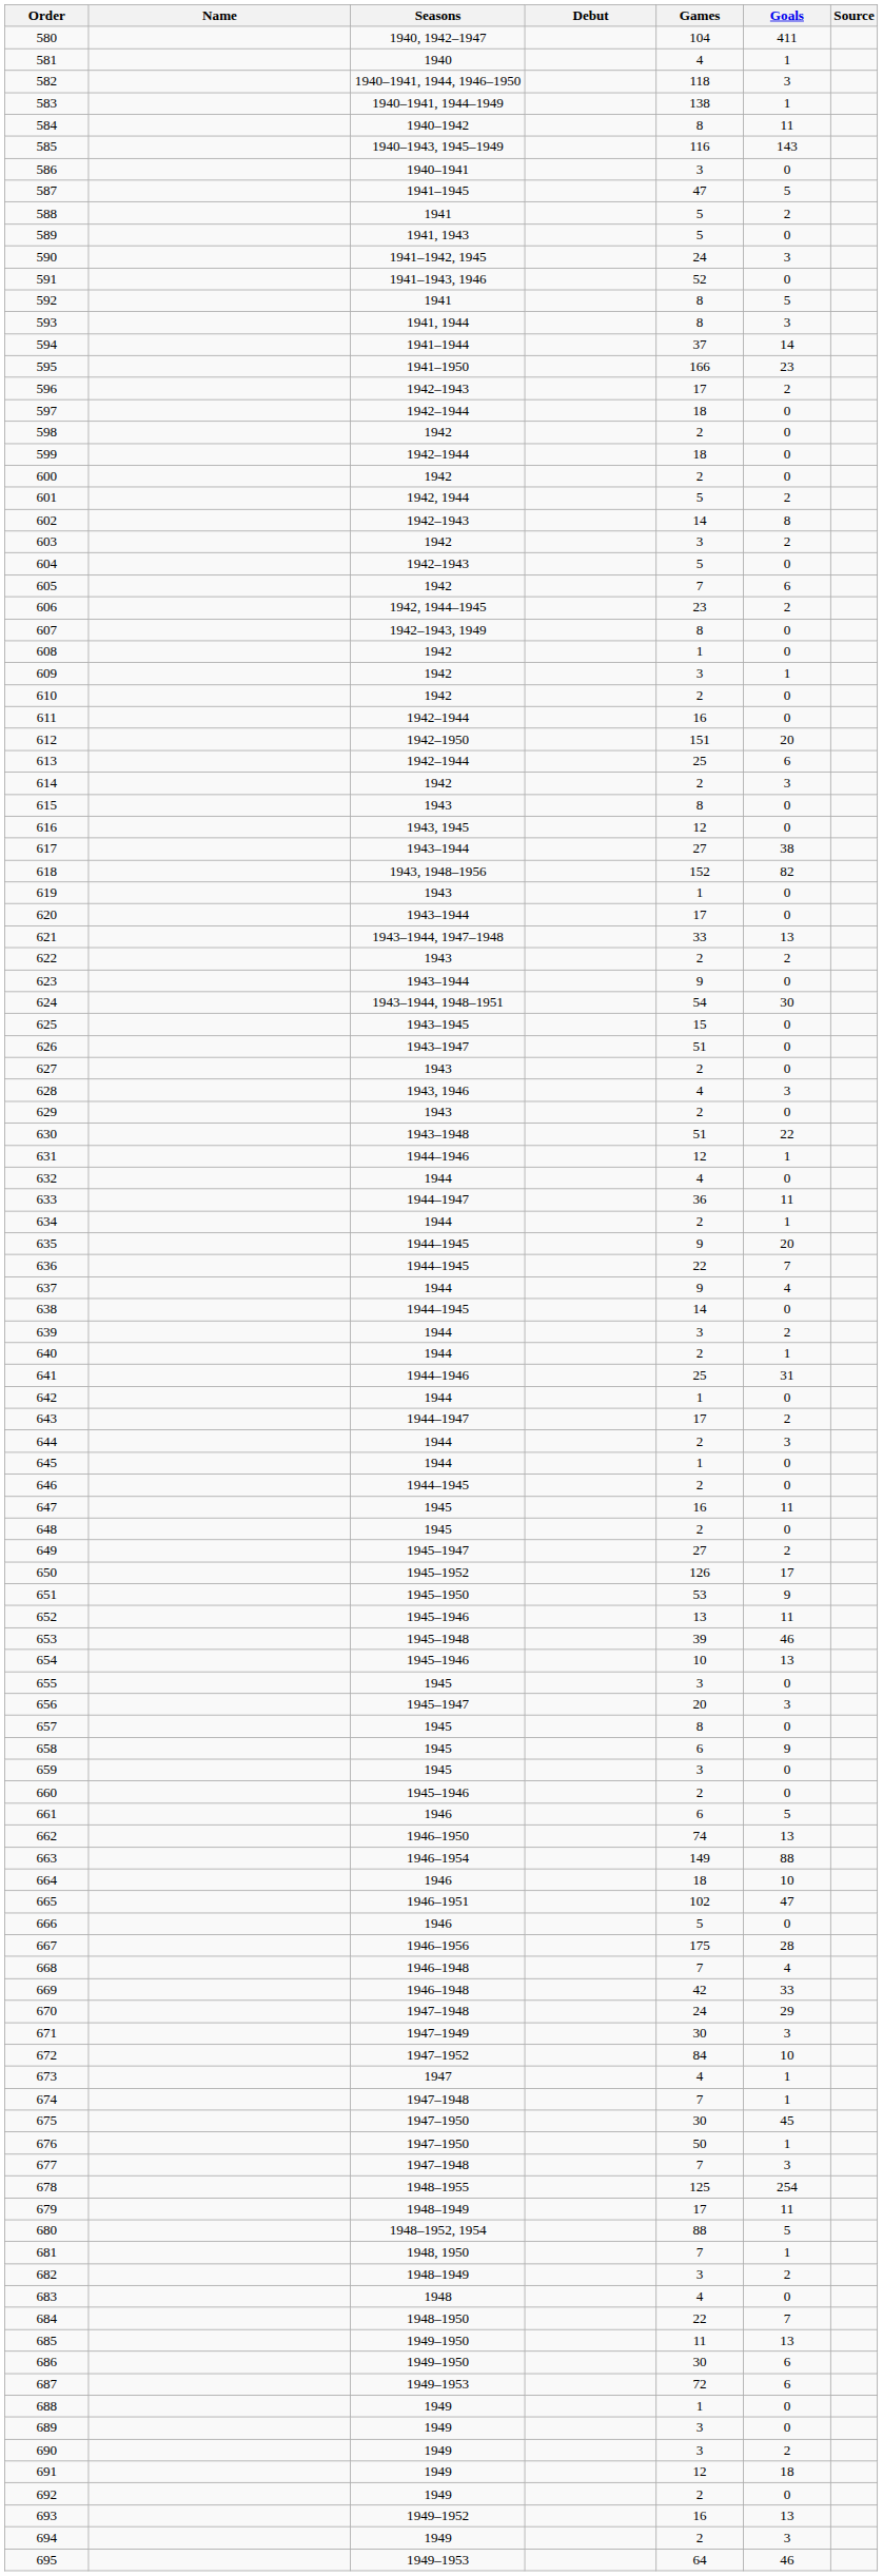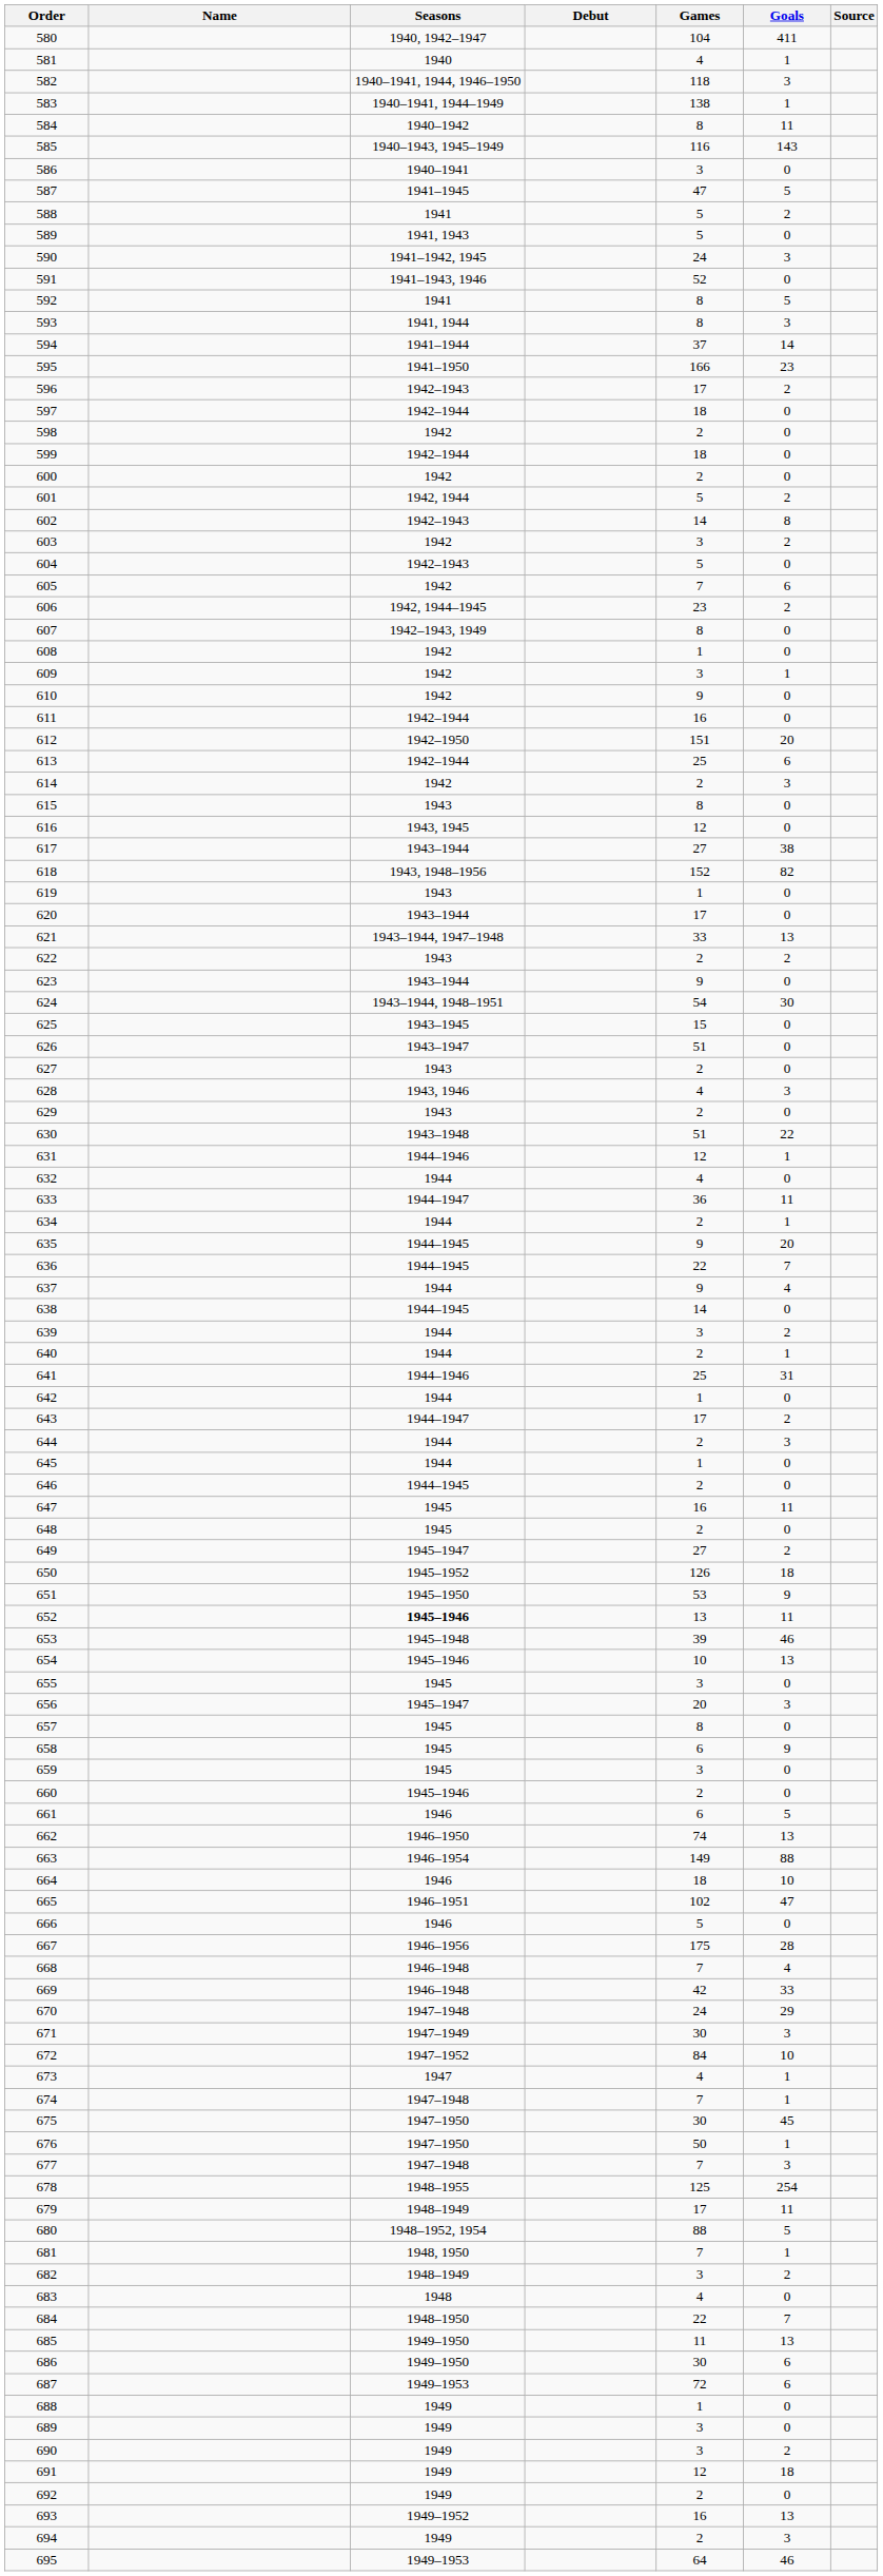 <table class="wikitable sortable" style="text-align:center; width:80%;">
 <tr>
 <th style="width=10%">Order</th>
 <th style="width:30%">Name</th>
 <th style="width:20%">Seasons</th>
 <th style="width:15%">Debut</th>
 <th style="width:10%">Games</th>
 <th style="width:10%"><a href='#'>Goals</a></th>
 <th class="unsortable" style="width:5%">Source</th>
 </tr>
 <tr>
 <td>580</td>
 <td align=left></td>
 <td>1940, 1942–1947</td>
 <td></td>
 <td>104</td>
 <td>411</td>
 <td></td>
 </tr>
 <tr>
 <td>581</td>
 <td align=left></td>
 <td>1940</td>
 <td></td>
 <td>4</td>
 <td>1</td>
 <td></td>
 </tr>
 <tr>
 <td>582</td>
 <td align=left></td>
 <td>1940–1941, 1944, 1946–1950</td>
 <td></td>
 <td>118</td>
 <td>3</td>
 <td></td>
 </tr>
 <tr>
 <td>583</td>
 <td align=left></td>
 <td>1940–1941, 1944–1949</td>
 <td></td>
 <td>138</td>
 <td>1</td>
 <td></td>
 </tr>
 <tr>
 <td>584</td>
 <td align=left></td>
 <td>1940–1942</td>
 <td></td>
 <td>8</td>
 <td>11</td>
 <td></td>
 </tr>
 <tr>
 <td>585</td>
 <td align=left></td>
 <td>1940–1943, 1945–1949</td>
 <td></td>
 <td>116</td>
 <td>143</td>
 <td></td>
 </tr>
 <tr>
 <td>586</td>
 <td align=left></td>
 <td>1940–1941</td>
 <td></td>
 <td>3</td>
 <td>0</td>
 <td></td>
 </tr>
 <tr>
 <td>587</td>
 <td align=left></td>
 <td>1941–1945</td>
 <td></td>
 <td>47</td>
 <td>5</td>
 <td></td>
 </tr>
 <tr>
 <td>588</td>
 <td align=left></td>
 <td>1941</td>
 <td></td>
 <td>5</td>
 <td>2</td>
 <td></td>
 </tr>
 <tr>
 <td>589</td>
 <td align=left></td>
 <td>1941, 1943</td>
 <td></td>
 <td>5</td>
 <td>0</td>
 <td></td>
 </tr>
 <tr>
 <td>590</td>
 <td align=left></td>
 <td>1941–1942, 1945</td>
 <td></td>
 <td>24</td>
 <td>3</td>
 <td></td>
 </tr>
 <tr>
 <td>591</td>
 <td align=left></td>
 <td>1941–1943, 1946</td>
 <td></td>
 <td>52</td>
 <td>0</td>
 <td></td>
 </tr>
 <tr>
 <td>592</td>
 <td align=left></td>
 <td>1941</td>
 <td></td>
 <td>8</td>
 <td>5</td>
 <td></td>
 </tr>
 <tr>
 <td>593</td>
 <td align=left></td>
 <td>1941, 1944</td>
 <td></td>
 <td>8</td>
 <td>3</td>
 <td></td>
 </tr>
 <tr>
 <td>594</td>
 <td align=left></td>
 <td>1941–1944</td>
 <td></td>
 <td>37</td>
 <td>14</td>
 <td></td>
 </tr>
 <tr>
 <td>595</td>
 <td align=left></td>
 <td>1941–1950</td>
 <td></td>
 <td>166</td>
 <td>23</td>
 <td></td>
 </tr>
 <tr>
 <td>596</td>
 <td align=left></td>
 <td>1942–1943</td>
 <td></td>
 <td>17</td>
 <td>2</td>
 <td></td>
 </tr>
 <tr>
 <td>597</td>
 <td align=left></td>
 <td>1942–1944</td>
 <td></td>
 <td>18</td>
 <td>0</td>
 <td></td>
 </tr>
 <tr>
 <td>598</td>
 <td align=left></td>
 <td>1942</td>
 <td></td>
 <td>2</td>
 <td>0</td>
 <td></td>
 </tr>
 <tr>
 <td>599</td>
 <td align=left></td>
 <td>1942–1944</td>
 <td></td>
 <td>18</td>
 <td>0</td>
 <td></td>
 </tr>
 <tr>
 <td>600</td>
 <td align=left></td>
 <td>1942</td>
 <td></td>
 <td>2</td>
 <td>0</td>
 <td></td>
 </tr>
 <tr>
 <td>601</td>
 <td align=left></td>
 <td>1942, 1944</td>
 <td></td>
 <td>5</td>
 <td>2</td>
 <td></td>
 </tr>
 <tr>
 <td>602</td>
 <td align=left></td>
 <td>1942–1943</td>
 <td></td>
 <td>14</td>
 <td>8</td>
 <td></td>
 </tr>
 <tr>
 <td>603</td>
 <td align=left></td>
 <td>1942</td>
 <td></td>
 <td>3</td>
 <td>2</td>
 <td></td>
 </tr>
 <tr>
 <td>604</td>
 <td align=left></td>
 <td>1942–1943</td>
 <td></td>
 <td>5</td>
 <td>0</td>
 <td></td>
 </tr>
 <tr>
 <td>605</td>
 <td align=left></td>
 <td>1942</td>
 <td></td>
 <td>7</td>
 <td>6</td>
 <td></td>
 </tr>
 <tr>
 <td>606</td>
 <td align=left></td>
 <td>1942, 1944–1945</td>
 <td></td>
 <td>23</td>
 <td>2</td>
 <td></td>
 </tr>
 <tr>
 <td>607</td>
 <td align=left></td>
 <td>1942–1943, 1949</td>
 <td></td>
 <td>8</td>
 <td>0</td>
 <td></td>
 </tr>
 <tr>
 <td>608</td>
 <td align=left></td>
 <td>1942</td>
 <td></td>
 <td>1</td>
 <td>0</td>
 <td></td>
 </tr>
 <tr>
 <td>609</td>
 <td align=left></td>
 <td>1942</td>
 <td></td>
 <td>3</td>
 <td>1</td>
 <td></td>
 </tr>
 <tr>
 <td>610</td>
 <td align=left></td>
 <td>1942</td>
 <td></td>
-<td>2</td>
+<td>9</td>
 <td>0</td>
 <td></td>
 </tr>
 <tr>
 <td>611</td>
 <td align=left></td>
 <td>1942–1944</td>
 <td></td>
 <td>16</td>
 <td>0</td>
 <td></td>
 </tr>
 <tr>
 <td>612</td>
 <td align=left></td>
 <td>1942–1950</td>
 <td></td>
 <td>151</td>
 <td>20</td>
 <td></td>
 </tr>
 <tr>
 <td>613</td>
 <td align=left></td>
 <td>1942–1944</td>
 <td></td>
 <td>25</td>
 <td>6</td>
 <td></td>
 </tr>
 <tr>
 <td>614</td>
 <td align=left></td>
 <td>1942</td>
 <td></td>
 <td>2</td>
 <td>3</td>
 <td></td>
 </tr>
 <tr>
 <td>615</td>
 <td align=left></td>
 <td>1943</td>
 <td></td>
 <td>8</td>
 <td>0</td>
 <td></td>
 </tr>
 <tr>
 <td>616</td>
 <td align=left></td>
 <td>1943, 1945</td>
 <td></td>
 <td>12</td>
 <td>0</td>
 <td></td>
 </tr>
 <tr>
 <td>617</td>
 <td align=left></td>
 <td>1943–1944</td>
 <td></td>
 <td>27</td>
 <td>38</td>
 <td></td>
 </tr>
 <tr>
 <td>618</td>
 <td align=left></td>
 <td>1943, 1948–1956</td>
 <td></td>
 <td>152</td>
 <td>82</td>
 <td></td>
 </tr>
 <tr>
 <td>619</td>
 <td align=left></td>
 <td>1943</td>
 <td></td>
 <td>1</td>
 <td>0</td>
 <td></td>
 </tr>
 <tr>
 <td>620</td>
 <td align=left></td>
 <td>1943–1944</td>
 <td></td>
 <td>17</td>
 <td>0</td>
 <td></td>
 </tr>
 <tr>
 <td>621</td>
 <td align=left></td>
 <td>1943–1944, 1947–1948</td>
 <td></td>
 <td>33</td>
 <td>13</td>
 <td></td>
 </tr>
 <tr>
 <td>622</td>
 <td align=left></td>
 <td>1943</td>
 <td></td>
 <td>2</td>
 <td>2</td>
 <td></td>
 </tr>
 <tr>
 <td>623</td>
 <td align=left></td>
 <td>1943–1944</td>
 <td></td>
 <td>9</td>
 <td>0</td>
 <td></td>
 </tr>
 <tr>
 <td>624</td>
 <td align=left></td>
 <td>1943–1944, 1948–1951</td>
 <td></td>
 <td>54</td>
 <td>30</td>
 <td></td>
 </tr>
 <tr>
 <td>625</td>
 <td align=left></td>
 <td>1943–1945</td>
 <td></td>
 <td>15</td>
 <td>0</td>
 <td></td>
 </tr>
 <tr>
 <td>626</td>
 <td align=left></td>
 <td>1943–1947</td>
 <td></td>
 <td>51</td>
 <td>0</td>
 <td></td>
 </tr>
 <tr>
 <td>627</td>
 <td align=left></td>
 <td>1943</td>
 <td></td>
 <td>2</td>
 <td>0</td>
 <td></td>
 </tr>
 <tr>
 <td>628</td>
 <td align=left></td>
 <td>1943, 1946</td>
 <td></td>
 <td>4</td>
 <td>3</td>
 <td></td>
 </tr>
 <tr>
 <td>629</td>
 <td align=left></td>
 <td>1943</td>
 <td></td>
 <td>2</td>
 <td>0</td>
 <td></td>
 </tr>
 <tr>
 <td>630</td>
 <td align=left></td>
 <td>1943–1948</td>
 <td></td>
 <td>51</td>
 <td>22</td>
 <td></td>
 </tr>
 <tr>
 <td>631</td>
 <td align=left></td>
 <td>1944–1946</td>
 <td></td>
 <td>12</td>
 <td>1</td>
 <td></td>
 </tr>
 <tr>
 <td>632</td>
 <td align=left></td>
 <td>1944</td>
 <td></td>
 <td>4</td>
 <td>0</td>
 <td></td>
 </tr>
 <tr>
 <td>633</td>
 <td align=left></td>
 <td>1944–1947</td>
 <td></td>
 <td>36</td>
 <td>11</td>
 <td></td>
 </tr>
 <tr>
 <td>634</td>
 <td align=left></td>
 <td>1944</td>
 <td></td>
 <td>2</td>
 <td>1</td>
 <td></td>
 </tr>
 <tr>
 <td>635</td>
 <td align=left></td>
 <td>1944–1945</td>
 <td></td>
 <td>9</td>
 <td>20</td>
 <td></td>
 </tr>
 <tr>
 <td>636</td>
 <td align=left></td>
 <td>1944–1945</td>
 <td></td>
 <td>22</td>
 <td>7</td>
 <td></td>
 </tr>
 <tr>
 <td>637</td>
 <td align=left></td>
 <td>1944</td>
 <td></td>
 <td>9</td>
 <td>4</td>
 <td></td>
 </tr>
 <tr>
 <td>638</td>
 <td align=left></td>
 <td>1944–1945</td>
 <td></td>
 <td>14</td>
 <td>0</td>
 <td></td>
 </tr>
 <tr>
 <td>639</td>
 <td align=left></td>
 <td>1944</td>
 <td></td>
 <td>3</td>
 <td>2</td>
 <td></td>
 </tr>
 <tr>
 <td>640</td>
 <td align=left></td>
 <td>1944</td>
 <td></td>
 <td>2</td>
 <td>1</td>
 <td></td>
 </tr>
 <tr>
 <td>641</td>
 <td align=left></td>
 <td>1944–1946</td>
 <td></td>
 <td>25</td>
 <td>31</td>
 <td></td>
 </tr>
 <tr>
 <td>642</td>
 <td align=left></td>
 <td>1944</td>
 <td></td>
 <td>1</td>
 <td>0</td>
 <td></td>
 </tr>
 <tr>
 <td>643</td>
 <td align=left></td>
 <td>1944–1947</td>
 <td></td>
 <td>17</td>
 <td>2</td>
 <td></td>
 </tr>
 <tr>
 <td>644</td>
 <td align=left></td>
 <td>1944</td>
 <td></td>
 <td>2</td>
 <td>3</td>
 <td></td>
 </tr>
 <tr>
 <td>645</td>
 <td align=left></td>
 <td>1944</td>
 <td></td>
 <td>1</td>
 <td>0</td>
 <td></td>
 </tr>
 <tr>
 <td>646</td>
 <td align=left></td>
 <td>1944–1945</td>
 <td></td>
 <td>2</td>
 <td>0</td>
 <td></td>
 </tr>
 <tr>
 <td>647</td>
 <td align=left></td>
 <td>1945</td>
 <td></td>
 <td>16</td>
 <td>11</td>
 <td></td>
 </tr>
 <tr>
 <td>648</td>
 <td align=left></td>
 <td>1945</td>
 <td></td>
 <td>2</td>
 <td>0</td>
 <td></td>
 </tr>
 <tr>
 <td>649</td>
 <td align=left></td>
 <td>1945–1947</td>
 <td></td>
 <td>27</td>
 <td>2</td>
 <td></td>
 </tr>
 <tr>
 <td>650</td>
 <td align=left></td>
 <td>1945–1952</td>
 <td></td>
 <td>126</td>
-<td>17</td>
+<td>18</td>
 <td></td>
 </tr>
 <tr>
 <td>651</td>
 <td align=left></td>
 <td>1945–1950</td>
 <td></td>
 <td>53</td>
 <td>9</td>
 <td></td>
 </tr>
 <tr>
 <td>652</td>
 <td align=left></td>
-<td>1945–1946</td>
+<td><strong>1945–1946</strong></td>
 <td></td>
 <td>13</td>
 <td>11</td>
 <td></td>
 </tr>
 <tr>
 <td>653</td>
 <td align=left></td>
 <td>1945–1948</td>
 <td></td>
 <td>39</td>
 <td>46</td>
 <td></td>
 </tr>
 <tr>
 <td>654</td>
 <td align=left></td>
 <td>1945–1946</td>
 <td></td>
 <td>10</td>
 <td>13</td>
 <td></td>
 </tr>
 <tr>
 <td>655</td>
 <td align=left></td>
 <td>1945</td>
 <td></td>
 <td>3</td>
 <td>0</td>
 <td></td>
 </tr>
 <tr>
 <td>656</td>
 <td align=left></td>
 <td>1945–1947</td>
 <td></td>
 <td>20</td>
 <td>3</td>
 <td></td>
 </tr>
 <tr>
 <td>657</td>
 <td align=left></td>
 <td>1945</td>
 <td></td>
 <td>8</td>
 <td>0</td>
 <td></td>
 </tr>
 <tr>
 <td>658</td>
 <td align=left></td>
 <td>1945</td>
 <td></td>
 <td>6</td>
 <td>9</td>
 <td></td>
 </tr>
 <tr>
 <td>659</td>
 <td align=left></td>
 <td>1945</td>
 <td></td>
 <td>3</td>
 <td>0</td>
 <td></td>
 </tr>
 <tr>
 <td>660</td>
 <td align=left></td>
 <td>1945–1946</td>
 <td></td>
 <td>2</td>
 <td>0</td>
 <td></td>
 </tr>
 <tr>
 <td>661</td>
 <td align=left></td>
 <td>1946</td>
 <td></td>
 <td>6</td>
 <td>5</td>
 <td></td>
 </tr>
 <tr>
 <td>662</td>
 <td align=left></td>
 <td>1946–1950</td>
 <td></td>
 <td>74</td>
 <td>13</td>
 <td></td>
 </tr>
 <tr>
 <td>663</td>
 <td align=left></td>
 <td>1946–1954</td>
 <td></td>
 <td>149</td>
 <td>88</td>
 <td></td>
 </tr>
 <tr>
 <td>664</td>
 <td align=left></td>
 <td>1946</td>
 <td></td>
 <td>18</td>
 <td>10</td>
 <td></td>
 </tr>
 <tr>
 <td>665</td>
 <td align=left></td>
 <td>1946–1951</td>
 <td></td>
 <td>102</td>
 <td>47</td>
 <td></td>
 </tr>
 <tr>
 <td>666</td>
 <td align=left></td>
 <td>1946</td>
 <td></td>
 <td>5</td>
 <td>0</td>
 <td></td>
 </tr>
 <tr>
 <td>667</td>
 <td align=left></td>
 <td>1946–1956</td>
 <td></td>
 <td>175</td>
 <td>28</td>
 <td></td>
 </tr>
 <tr>
 <td>668</td>
 <td align=left></td>
 <td>1946–1948</td>
 <td></td>
 <td>7</td>
 <td>4</td>
 <td></td>
 </tr>
 <tr>
 <td>669</td>
 <td align=left></td>
 <td>1946–1948</td>
 <td></td>
 <td>42</td>
 <td>33</td>
 <td></td>
 </tr>
 <tr>
 <td>670</td>
 <td align=left></td>
 <td>1947–1948</td>
 <td></td>
 <td>24</td>
 <td>29</td>
 <td></td>
 </tr>
 <tr>
 <td>671</td>
 <td align=left></td>
 <td>1947–1949</td>
 <td></td>
 <td>30</td>
 <td>3</td>
 <td></td>
 </tr>
 <tr>
 <td>672</td>
 <td align=left></td>
 <td>1947–1952</td>
 <td></td>
 <td>84</td>
 <td>10</td>
 <td></td>
 </tr>
 <tr>
 <td>673</td>
 <td align=left></td>
 <td>1947</td>
 <td></td>
 <td>4</td>
 <td>1</td>
 <td></td>
 </tr>
 <tr>
 <td>674</td>
 <td align=left></td>
 <td>1947–1948</td>
 <td></td>
 <td>7</td>
 <td>1</td>
 <td></td>
 </tr>
 <tr>
 <td>675</td>
 <td align=left></td>
 <td>1947–1950</td>
 <td></td>
 <td>30</td>
 <td>45</td>
 <td></td>
 </tr>
 <tr>
 <td>676</td>
 <td align=left></td>
 <td>1947–1950</td>
 <td></td>
 <td>50</td>
 <td>1</td>
 <td></td>
 </tr>
 <tr>
 <td>677</td>
 <td align=left></td>
 <td>1947–1948</td>
 <td></td>
 <td>7</td>
 <td>3</td>
 <td></td>
 </tr>
 <tr>
 <td>678</td>
 <td align=left></td>
 <td>1948–1955</td>
 <td></td>
 <td>125</td>
 <td>254</td>
 <td></td>
 </tr>
 <tr>
 <td>679</td>
 <td align=left></td>
 <td>1948–1949</td>
 <td></td>
 <td>17</td>
 <td>11</td>
 <td></td>
 </tr>
 <tr>
 <td>680</td>
 <td align=left></td>
 <td>1948–1952, 1954</td>
 <td></td>
 <td>88</td>
 <td>5</td>
 <td></td>
 </tr>
 <tr>
 <td>681</td>
 <td align=left></td>
 <td>1948, 1950</td>
 <td></td>
 <td>7</td>
 <td>1</td>
 <td></td>
 </tr>
 <tr>
 <td>682</td>
 <td align=left></td>
 <td>1948–1949</td>
 <td></td>
 <td>3</td>
 <td>2</td>
 <td></td>
 </tr>
 <tr>
 <td>683</td>
 <td align=left></td>
 <td>1948</td>
 <td></td>
 <td>4</td>
 <td>0</td>
 <td></td>
 </tr>
 <tr>
 <td>684</td>
 <td align=left></td>
 <td>1948–1950</td>
 <td></td>
 <td>22</td>
 <td>7</td>
 <td></td>
 </tr>
 <tr>
 <td>685</td>
 <td align=left></td>
 <td>1949–1950</td>
 <td></td>
 <td>11</td>
 <td>13</td>
 <td></td>
 </tr>
 <tr>
 <td>686</td>
 <td align=left></td>
 <td>1949–1950</td>
 <td></td>
 <td>30</td>
 <td>6</td>
 <td></td>
 </tr>
 <tr>
 <td>687</td>
 <td align=left></td>
 <td>1949–1953</td>
 <td></td>
 <td>72</td>
 <td>6</td>
 <td></td>
 </tr>
 <tr>
 <td>688</td>
 <td align=left></td>
 <td>1949</td>
 <td></td>
 <td>1</td>
 <td>0</td>
 <td></td>
 </tr>
 <tr>
 <td>689</td>
 <td align=left></td>
 <td>1949</td>
 <td></td>
 <td>3</td>
 <td>0</td>
 <td></td>
 </tr>
 <tr>
 <td>690</td>
 <td align=left></td>
 <td>1949</td>
 <td></td>
 <td>3</td>
 <td>2</td>
 <td></td>
 </tr>
 <tr>
 <td>691</td>
 <td align=left></td>
 <td>1949</td>
 <td></td>
 <td>12</td>
 <td>18</td>
 <td></td>
 </tr>
 <tr>
 <td>692</td>
 <td align=left></td>
 <td>1949</td>
 <td></td>
 <td>2</td>
 <td>0</td>
 <td></td>
 </tr>
 <tr>
 <td>693</td>
 <td align=left></td>
 <td>1949–1952</td>
 <td></td>
 <td>16</td>
 <td>13</td>
 <td></td>
 </tr>
 <tr>
 <td>694</td>
 <td align=left></td>
 <td>1949</td>
 <td></td>
 <td>2</td>
 <td>3</td>
 <td></td>
 </tr>
 <tr>
 <td>695</td>
 <td align=left></td>
 <td>1949–1953</td>
 <td></td>
 <td>64</td>
 <td>46</td>
 <td></td>
 </tr>
 </table>
